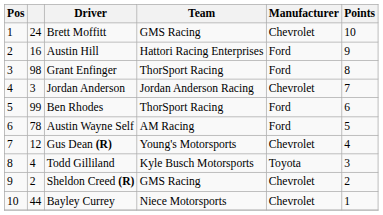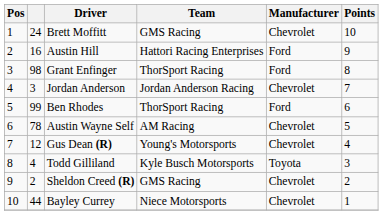 <table class="wikitable" style="font-size:98%">
 <tr>
 <th>Pos</th>
 <th></th>
 <th>Driver</th>
 <th>Team</th>
 <th>Manufacturer</th>
 <th>Points</th>
 </tr>
 <tr>
 <td>1</td>
 <td>24</td>
 <td>Brett Moffitt</td>
 <td>GMS Racing</td>
 <td>Chevrolet</td>
 <td>10</td>
 </tr>
 <tr>
 <td>2</td>
 <td>16</td>
 <td>Austin Hill</td>
 <td>Hattori Racing Enterprises</td>
 <td>Ford</td>
 <td>9</td>
 </tr>
 <tr>
 <td>3</td>
 <td>98</td>
 <td>Grant Enfinger</td>
 <td>ThorSport Racing</td>
 <td>Ford</td>
 <td>8</td>
 </tr>
 <tr>
 <td>4</td>
 <td>3</td>
 <td>Jordan Anderson</td>
 <td>Jordan Anderson Racing</td>
 <td>Chevrolet</td>
 <td>7</td>
 </tr>
 <tr>
 <td>5</td>
 <td>99</td>
 <td>Ben Rhodes</td>
 <td>ThorSport Racing</td>
 <td>Ford</td>
 <td>6</td>
 </tr>
 <tr>
 <td>6</td>
 <td>78</td>
 <td>Austin Wayne Self</td>
 <td>AM Racing</td>
-<td>Ford</td>
+<td>Chevrolet</td>
 <td>5</td>
 </tr>
 <tr>
 <td>7</td>
 <td>12</td>
 <td>Gus Dean <strong>(R)</strong></td>
 <td>Young's Motorsports</td>
 <td>Chevrolet</td>
 <td>4</td>
 </tr>
 <tr>
 <td>8</td>
 <td>4</td>
 <td>Todd Gilliland</td>
 <td>Kyle Busch Motorsports</td>
 <td>Toyota</td>
 <td>3</td>
 </tr>
 <tr>
 <td>9</td>
 <td>2</td>
 <td>Sheldon Creed <strong>(R)</strong></td>
 <td>GMS Racing</td>
 <td>Chevrolet</td>
 <td>2</td>
 </tr>
 <tr>
 <td>10</td>
 <td>44</td>
 <td>Bayley Currey</td>
 <td>Niece Motorsports</td>
 <td>Chevrolet</td>
 <td>1</td>
 </tr>
 <tr>
 </tr>
 </table>
